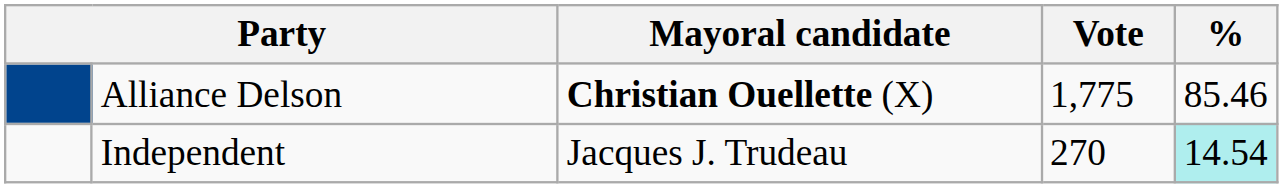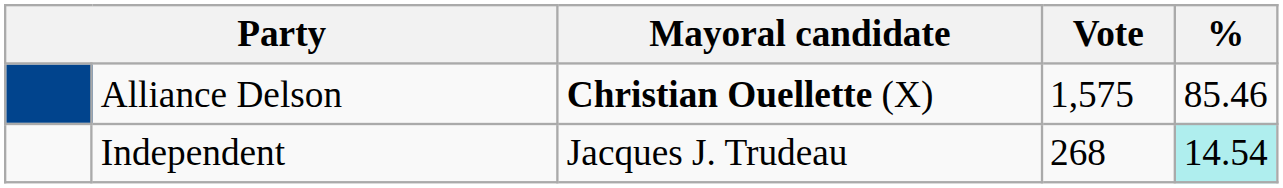 <table class="wikitable">
 <tr>
 <th bgcolor="#DDDDFF" width="230px" colspan="2">Party</th>
 <th bgcolor="#DDDDFF" width="200px">Mayoral candidate</th>
 <th bgcolor="#DDDDFF" width="50px">Vote</th>
 <th bgcolor="#DDDDFF" width="30px">%</th>
 </tr>
 <tr>
 <td bgcolor=#01448D width="30px"> </td>
 <td>Alliance Delson</td>
 <td><strong>Christian Ouellette</strong> (X)</td>
-<td>1,775</td>
+<td>1,575</td>
 <td>85.46</td>
 </tr>
 <tr>
 <td> </td>
 <td>Independent</td>
 <td>Jacques J. Trudeau</td>
-<td>270</td>
+<td>268</td>
 <td style="background: paleturquoise;">14.54</td>
 </tr>
 </table>
